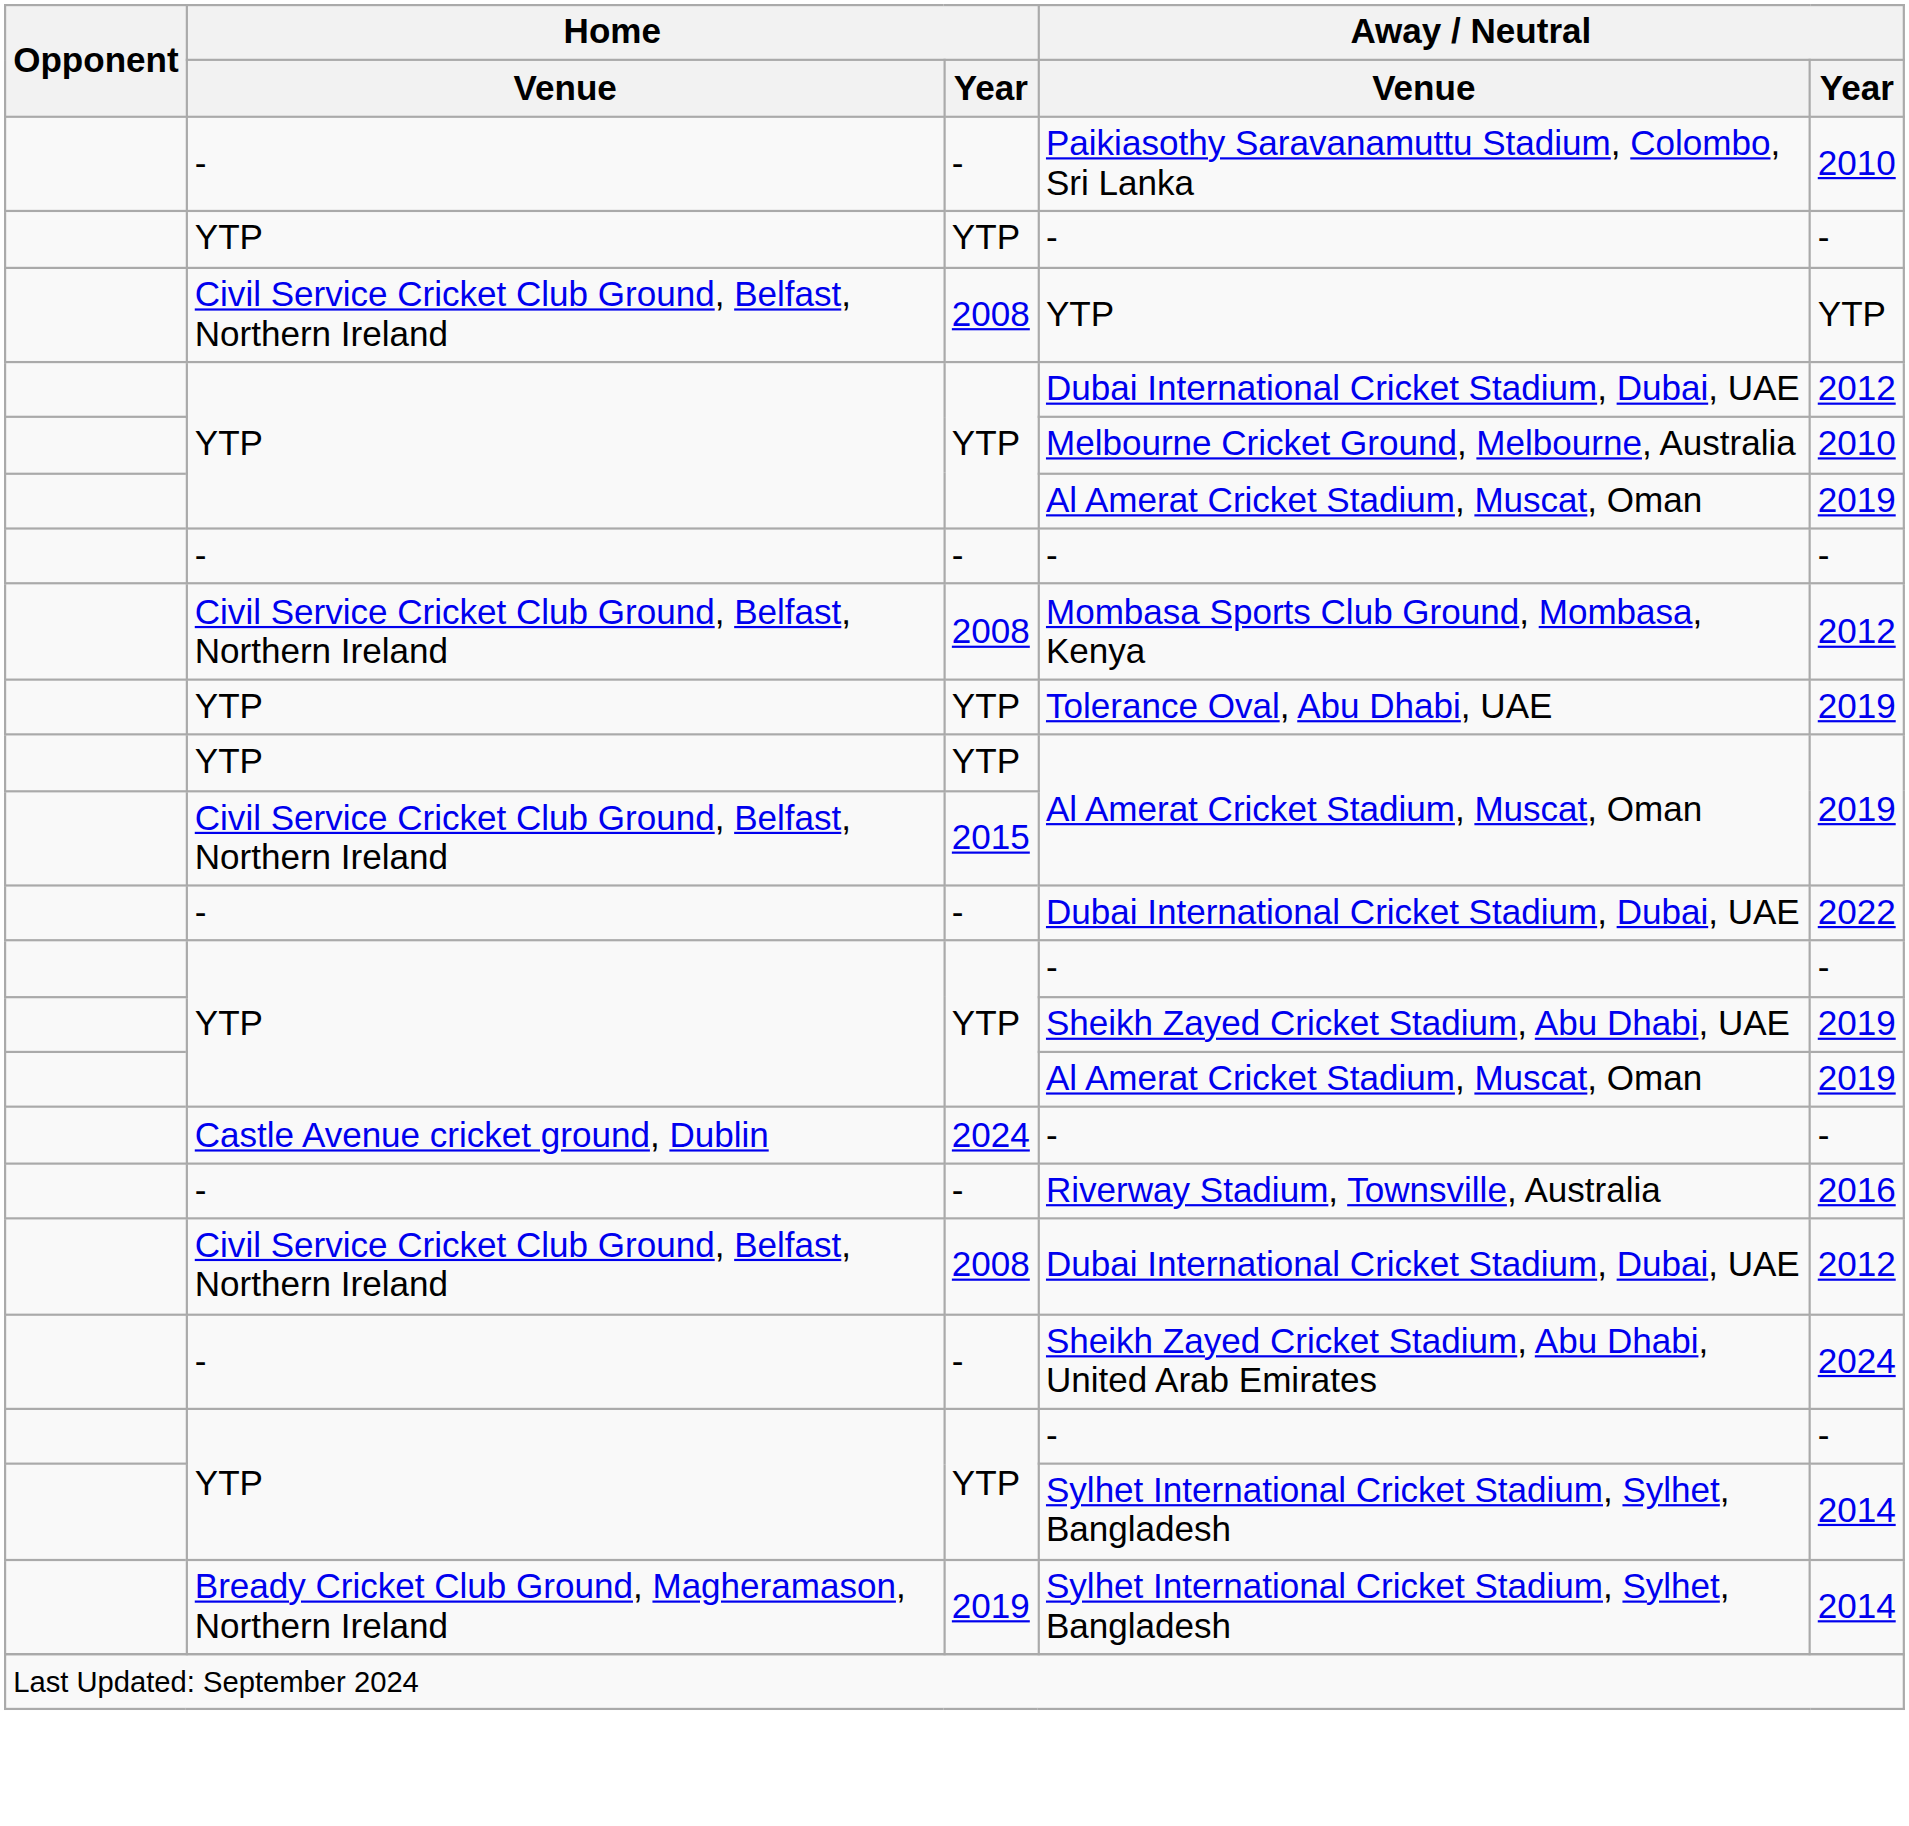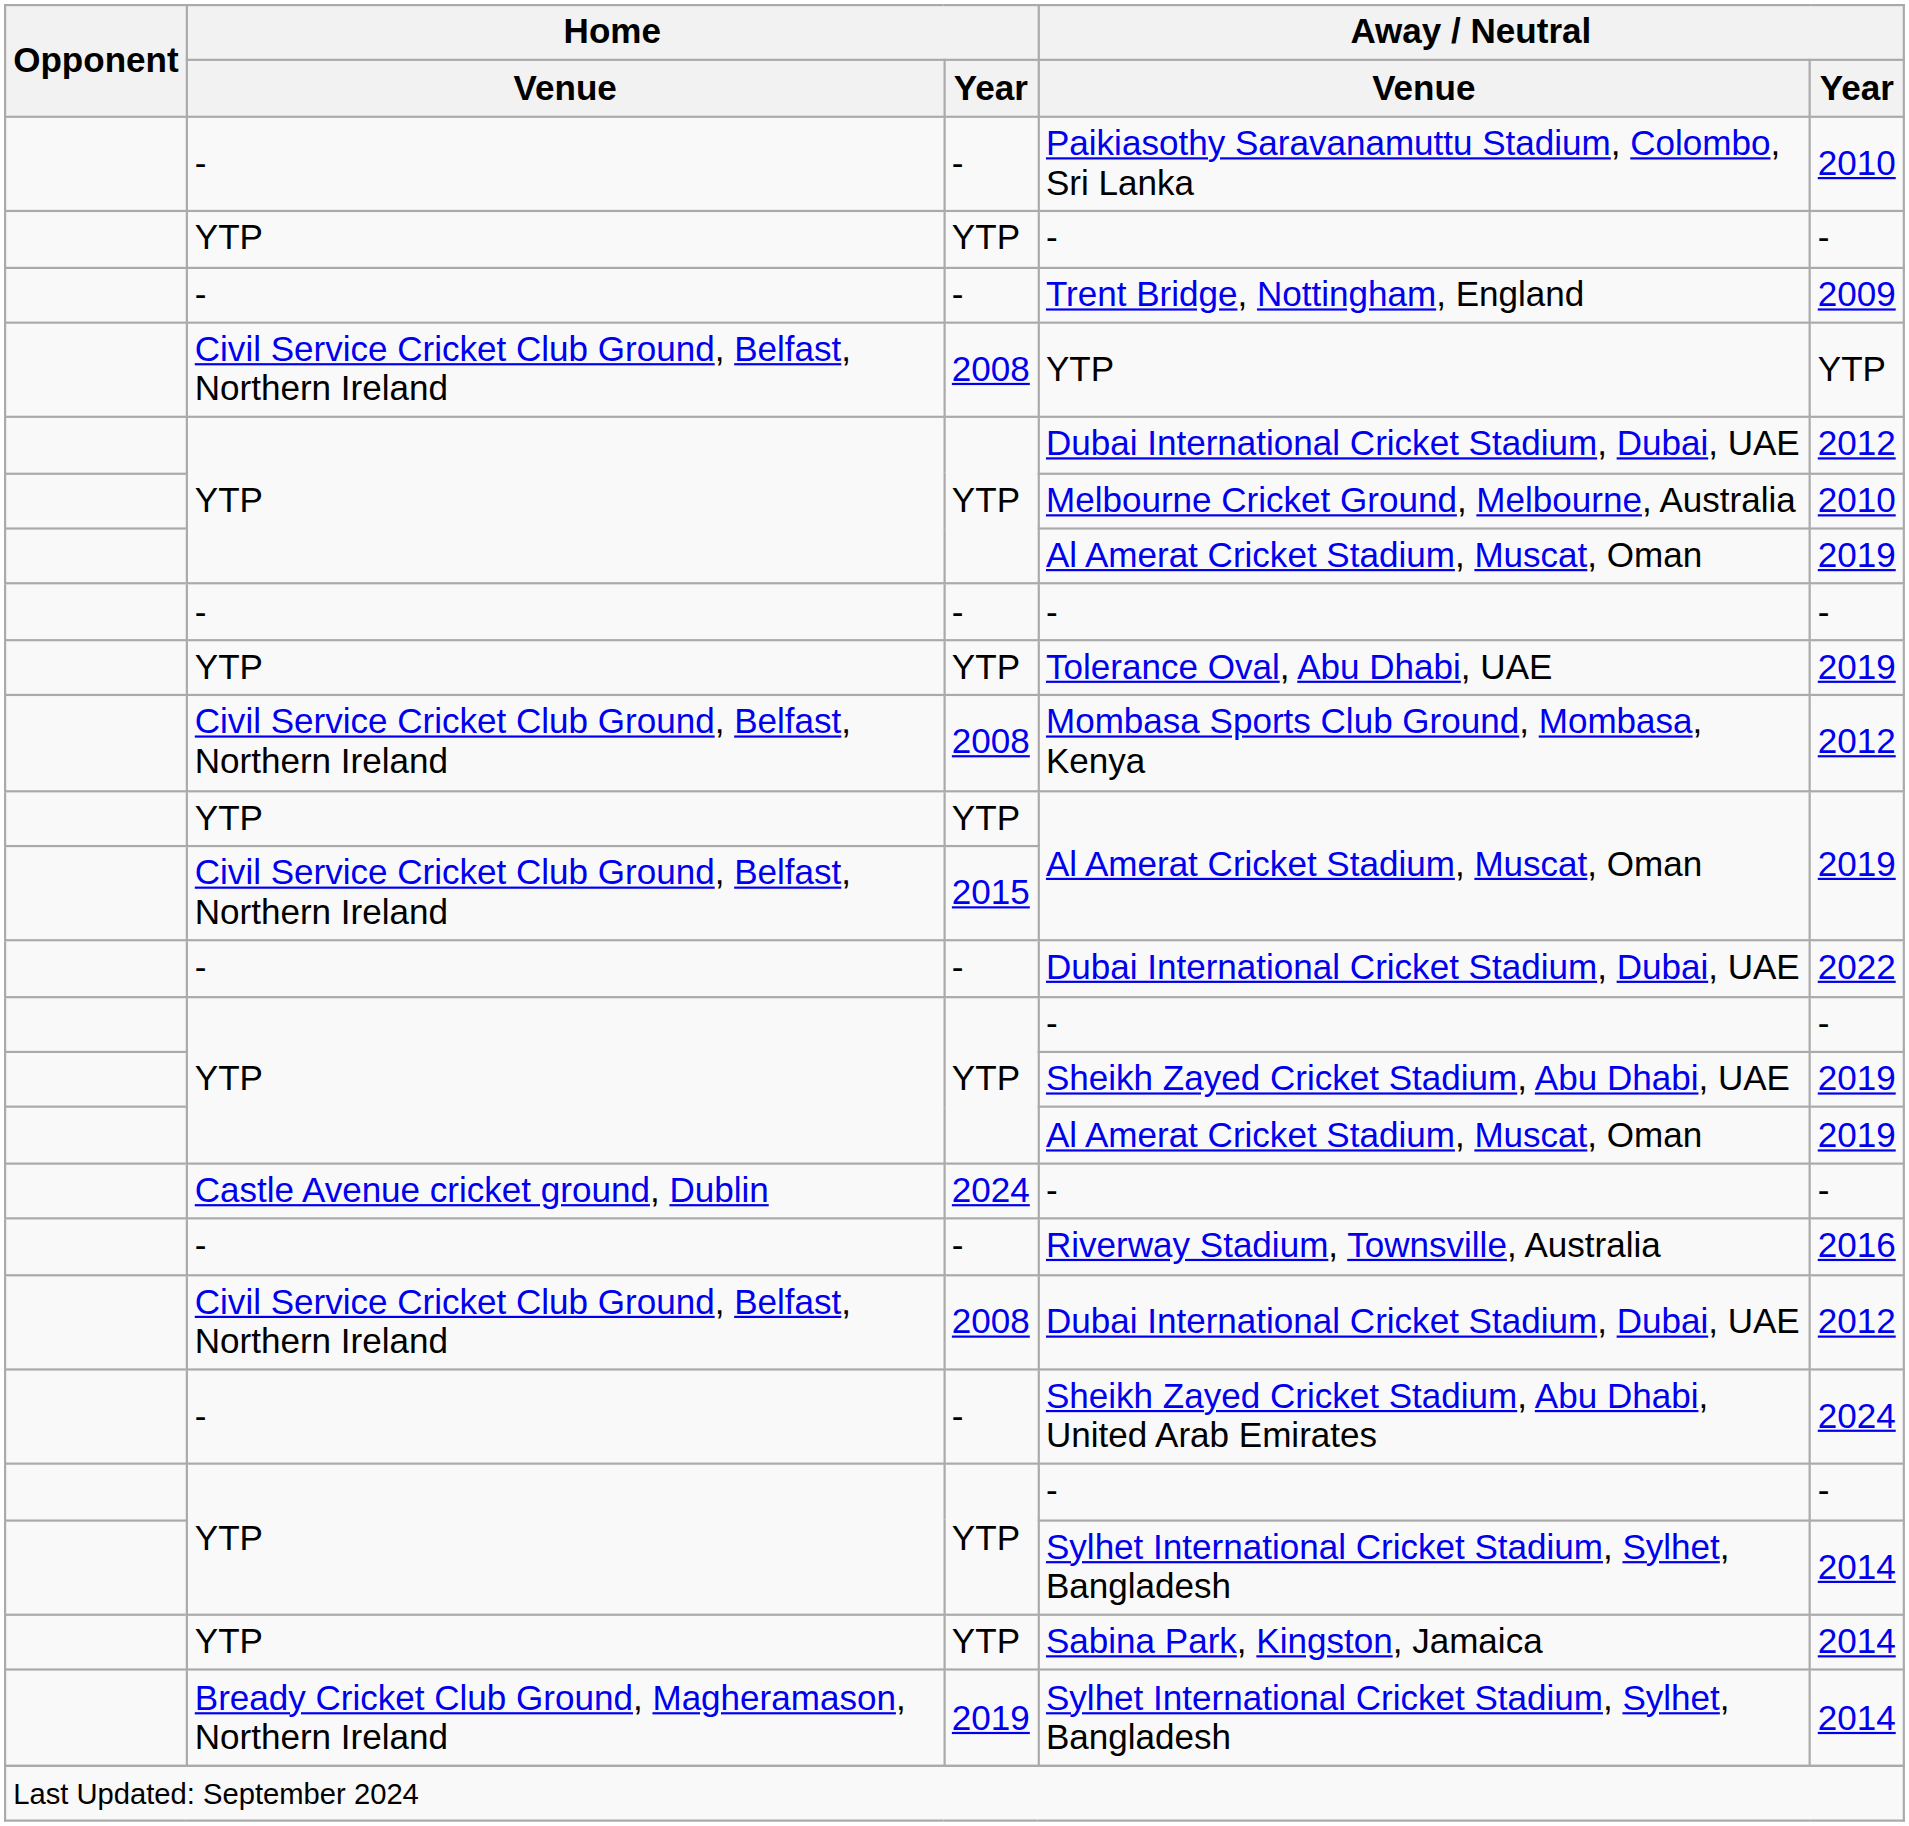 <table class="wikitable plainrowheaders sortable">
 <tr>
 <th rowspan="2">Opponent</th>
 <th colspan="2">Home</th>
 <th colspan="2">Away / Neutral</th>
 </tr>
 <tr>
 <th>Venue</th>
 <th style="text-align:center">Year</th>
 <th style="text-align:center">Venue</th>
 <th style="text-align:center">Year</th>
 </tr>
 <tr>
 <td></td>
 <td>-</td>
 <td>-</td>
 <td><a href='#'>Paikiasothy Saravanamuttu Stadium</a>, <a href='#'>Colombo</a>, Sri Lanka</td>
 <td><a href='#'>2010</a></td>
 </tr>
 <tr>
 <td></td>
 <td>YTP</td>
 <td>YTP</td>
 <td>-</td>
 <td>-</td>
+</tr>
+<tr>
+<td></td>
+<td>-</td>
+<td>-</td>
+<td><a href='#'>Trent Bridge</a>, <a href='#'>Nottingham</a>, England</td>
+<td><a href='#'>2009</a></td>
 </tr>
 <tr>
 <td></td>
 <td><a href='#'>Civil Service Cricket Club Ground</a>, <a href='#'>Belfast</a>, Northern Ireland</td>
 <td><a href='#'>2008</a></td>
 <td>YTP</td>
 <td>YTP</td>
 </tr>
 <tr>
 <td></td>
 <td rowspan=3>YTP</td>
 <td rowspan=3>YTP</td>
 <td><a href='#'>Dubai International Cricket Stadium</a>, <a href='#'>Dubai</a>, UAE</td>
 <td><a href='#'>2012</a></td>
 </tr>
 <tr>
 <td></td>
 <td><a href='#'>Melbourne Cricket Ground</a>, <a href='#'>Melbourne</a>, Australia</td>
 <td><a href='#'>2010</a></td>
 </tr>
 <tr>
 <td></td>
 <td><a href='#'>Al Amerat Cricket Stadium</a>, <a href='#'>Muscat</a>, Oman</td>
 <td><a href='#'>2019</a></td>
 </tr>
 <tr>
 <td></td>
 <td>-</td>
 <td>-</td>
 <td>-</td>
 <td>-</td>
 </tr>
 <tr>
 <td></td>
+<td>YTP</td>
+<td>YTP</td>
+<td><a href='#'>Tolerance Oval</a>, <a href='#'>Abu Dhabi</a>, UAE</td>
+<td><a href='#'>2019</a></td>
+</tr>
+<tr>
+<td></td>
 <td><a href='#'>Civil Service Cricket Club Ground</a>, <a href='#'>Belfast</a>, Northern Ireland</td>
 <td><a href='#'>2008</a></td>
 <td><a href='#'>Mombasa Sports Club Ground</a>, <a href='#'>Mombasa</a>, Kenya</td>
 <td><a href='#'>2012</a></td>
-</tr>
-<tr>
-<td></td>
-<td>YTP</td>
-<td>YTP</td>
-<td><a href='#'>Tolerance Oval</a>, <a href='#'>Abu Dhabi</a>, UAE</td>
-<td><a href='#'>2019</a></td>
 </tr>
 <tr>
 <td></td>
 <td>YTP</td>
 <td>YTP</td>
 <td rowspan=2><a href='#'>Al Amerat Cricket Stadium</a>, <a href='#'>Muscat</a>, Oman</td>
 <td rowspan=2><a href='#'>2019</a></td>
 </tr>
 <tr>
 <td></td>
 <td><a href='#'>Civil Service Cricket Club Ground</a>, <a href='#'>Belfast</a>, Northern Ireland</td>
 <td><a href='#'>2015</a></td>
 </tr>
 <tr>
 <td></td>
 <td>-</td>
 <td>-</td>
 <td><a href='#'>Dubai International Cricket Stadium</a>, <a href='#'>Dubai</a>, UAE</td>
 <td><a href='#'>2022</a></td>
 </tr>
 <tr>
 <td></td>
 <td rowspan=3>YTP</td>
 <td rowspan=3>YTP</td>
 <td>-</td>
 <td>-</td>
 </tr>
 <tr>
 <td></td>
 <td><a href='#'>Sheikh Zayed Cricket Stadium</a>, <a href='#'>Abu Dhabi</a>, UAE</td>
 <td><a href='#'>2019</a></td>
 </tr>
 <tr>
 <td></td>
 <td><a href='#'>Al Amerat Cricket Stadium</a>, <a href='#'>Muscat</a>, Oman</td>
 <td><a href='#'>2019</a></td>
 </tr>
 <tr>
 <td></td>
 <td><a href='#'>Castle Avenue cricket ground</a>, <a href='#'>Dublin</a></td>
 <td><a href='#'>2024</a></td>
 <td>-</td>
 <td>-</td>
 </tr>
 <tr>
 <td></td>
 <td>-</td>
 <td>-</td>
 <td><a href='#'>Riverway Stadium</a>, <a href='#'>Townsville</a>, Australia</td>
 <td><a href='#'>2016</a></td>
 </tr>
 <tr>
 <td></td>
 <td><a href='#'>Civil Service Cricket Club Ground</a>, <a href='#'>Belfast</a>, Northern Ireland</td>
 <td><a href='#'>2008</a></td>
 <td><a href='#'>Dubai International Cricket Stadium</a>, <a href='#'>Dubai</a>, UAE</td>
 <td><a href='#'>2012</a></td>
 </tr>
 <tr>
 <td></td>
 <td>-</td>
 <td>-</td>
 <td><a href='#'>Sheikh Zayed Cricket Stadium</a>, <a href='#'>Abu Dhabi</a>, United Arab Emirates</td>
 <td><a href='#'>2024</a></td>
 </tr>
 <tr>
 <td></td>
 <td rowspan=2>YTP</td>
 <td rowspan=2>YTP</td>
 <td>-</td>
 <td>-</td>
 </tr>
 <tr>
 <td></td>
 <td><a href='#'>Sylhet International Cricket Stadium</a>, <a href='#'>Sylhet</a>, Bangladesh</td>
 <td><a href='#'>2014</a></td>
 </tr>
 <tr>
 <td></td>
+<td>YTP</td>
+<td>YTP</td>
+<td><a href='#'>Sabina Park</a>, <a href='#'>Kingston</a>, Jamaica</td>
+<td><a href='#'>2014</a></td>
+</tr>
+<tr>
+<td></td>
 <td><a href='#'>Bready Cricket Club Ground</a>, <a href='#'>Magheramason</a>, Northern Ireland</td>
 <td><a href='#'>2019</a></td>
 <td><a href='#'>Sylhet International Cricket Stadium</a>, <a href='#'>Sylhet</a>, Bangladesh</td>
 <td><a href='#'>2014</a></td>
 </tr>
 <tr>
 </tr>
 <tr class=sortbottom>
 <td colspan=5><small>Last Updated: September 2024</small></td>
 </tr>
 </table>
